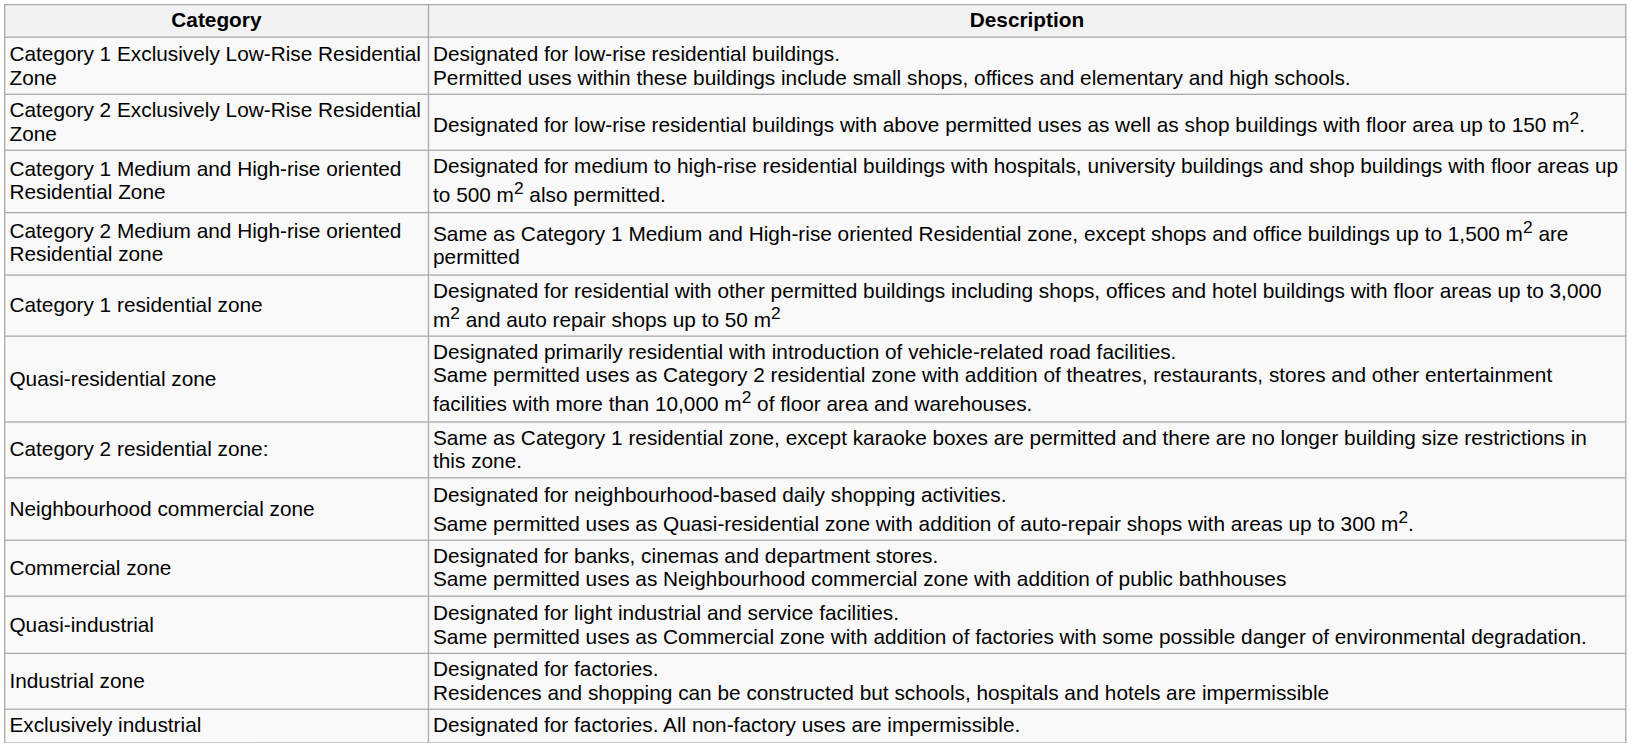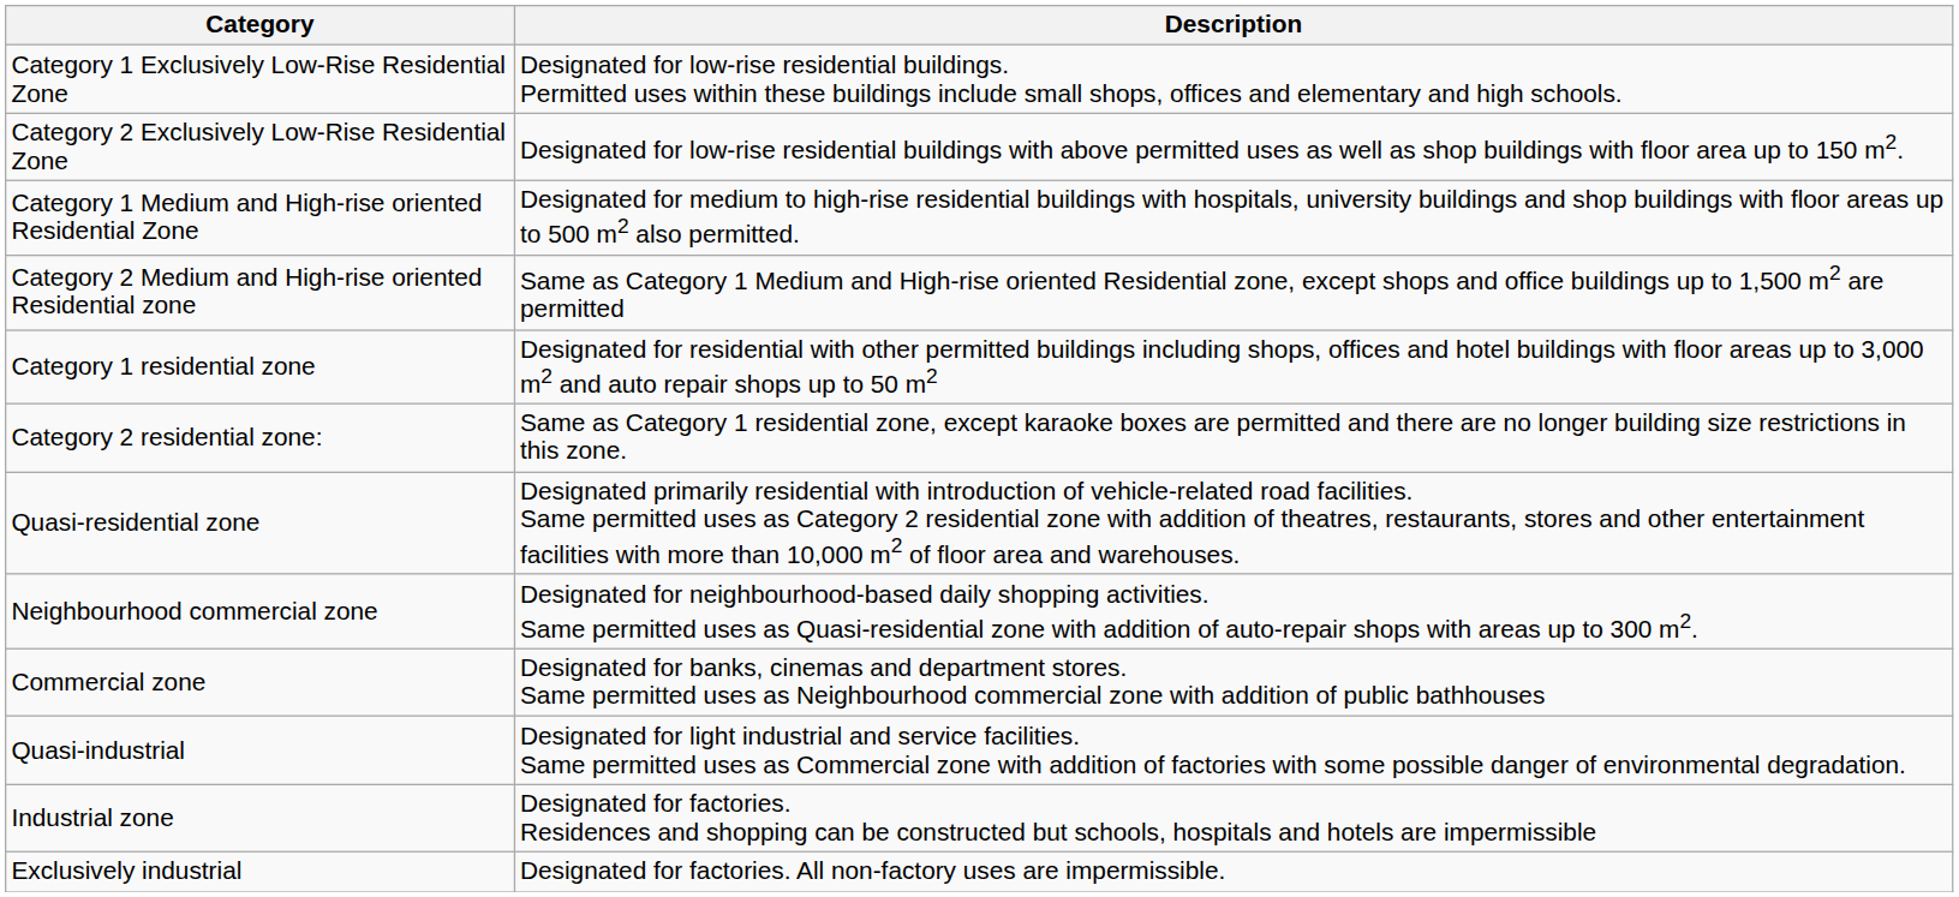 <table class="wikitable">
 <tr>
 <th>Category</th>
 <th>Description</th>
 </tr>
 <tr>
 <td>Category 1 Exclusively Low-Rise Residential Zone</td>
 <td>Designated for low-rise residential buildings.<br>Permitted uses within these buildings include small shops, offices and elementary and high schools.</td>
 </tr>
 <tr>
 <td>Category 2 Exclusively Low-Rise Residential Zone</td>
 <td>Designated for low-rise residential buildings with above permitted uses as well as shop buildings with floor area up to 150 m<sup>2</sup>.</td>
 </tr>
 <tr>
 <td>Category 1 Medium and High-rise oriented Residential Zone</td>
 <td>Designated for medium to high-rise residential buildings with hospitals, university buildings and shop buildings with floor areas up to 500 m<sup>2</sup> also permitted.</td>
 </tr>
 <tr>
 <td>Category 2 Medium and High-rise oriented Residential zone</td>
 <td>Same as Category 1 Medium and High-rise oriented Residential zone, except shops and office buildings up to 1,500 m<sup>2</sup> are permitted</td>
 </tr>
 <tr>
 <td>Category 1 residential zone</td>
 <td>Designated for residential with other permitted buildings including shops, offices and hotel buildings with floor areas up to 3,000 m<sup>2</sup> and auto repair shops up to 50 m<sup>2</sup></td>
 </tr>
 <tr>
+<td>Category 2 residential zone:</td>
+<td>Same as Category 1 residential zone, except karaoke boxes are permitted and there are no longer building size restrictions in this zone.</td>
+</tr>
+<tr>
 <td>Quasi-residential zone</td>
 <td>Designated primarily residential with introduction of vehicle-related road facilities.<br>Same permitted uses as Category 2 residential zone with addition of theatres, restaurants, stores and other entertainment facilities with more than 10,000 m<sup>2</sup> of floor area and warehouses.</td>
-</tr>
-<tr>
-<td>Category 2 residential zone:</td>
-<td>Same as Category 1 residential zone, except karaoke boxes are permitted and there are no longer building size restrictions in this zone.</td>
 </tr>
 <tr>
 <td>Neighbourhood commercial zone</td>
 <td>Designated for neighbourhood-based daily shopping activities.<br>Same permitted uses as Quasi-residential zone with addition of auto-repair shops with areas up to 300 m<sup>2</sup>.</td>
 </tr>
 <tr>
 <td>Commercial zone</td>
 <td>Designated for banks, cinemas and department stores.<br>Same permitted uses as Neighbourhood commercial zone with addition of public bathhouses</td>
 </tr>
 <tr>
 <td>Quasi-industrial</td>
 <td>Designated for light industrial and service facilities.<br>Same permitted uses as Commercial zone with addition of factories with some possible danger of environmental degradation.</td>
 </tr>
 <tr>
 <td>Industrial zone</td>
 <td>Designated for factories.<br>Residences and shopping can be constructed but schools, hospitals and hotels are impermissible</td>
 </tr>
 <tr>
 <td>Exclusively industrial</td>
 <td>Designated for factories. All non-factory uses are impermissible.</td>
 </tr>
 </table>
